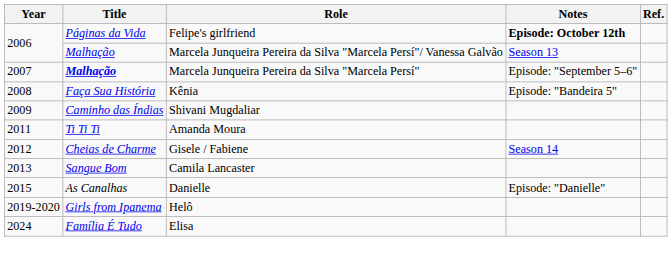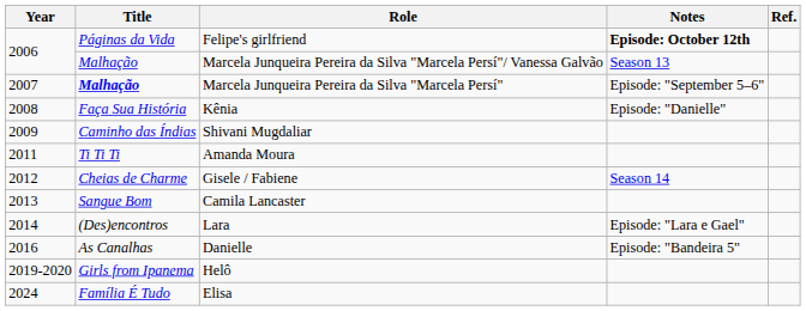 <table class="wikitable">
 <tr>
 <th>Year</th>
 <th>Title</th>
 <th>Role</th>
 <th>Notes</th>
 <th>Ref.</th>
 </tr>
 <tr>
 <td rowspan="2">2006</td>
 <td><em><a href='#'>Páginas da Vida</a></em></td>
 <td>Felipe's girlfriend</td>
 <td><strong>Episode: October 12th</strong></td>
 <td></td>
 </tr>
 <tr>
 <td><em><a href='#'>Malhação</a></em></td>
 <td>Marcela Junqueira Pereira da Silva "Marcela Persí"/ Vanessa Galvão</td>
 <td><a href='#'>Season 13</a></td>
 <td></td>
 </tr>
 <tr>
 <td>2007</td>
 <td><strong><em><a href='#'>Malhação</a></em></strong></td>
 <td>Marcela Junqueira Pereira da Silva "Marcela Persí"</td>
 <td>Episode: "September 5–6"</td>
 <td></td>
 </tr>
 <tr>
 <td>2008</td>
 <td><em><a href='#'>Faça Sua História</a></em></td>
 <td>Kênia</td>
-<td>Episode: "Bandeira 5"</td>
+<td>Episode: "Danielle"</td>
 <td></td>
 </tr>
 <tr>
 <td>2009</td>
 <td><em><a href='#'>Caminho das Índias</a></em></td>
 <td>Shivani Mugdaliar</td>
 <td></td>
 <td></td>
 </tr>
 <tr>
 <td>2011</td>
 <td><em><a href='#'>Ti Ti Ti</a></em></td>
 <td>Amanda Moura</td>
 <td></td>
 <td></td>
 </tr>
 <tr>
 <td>2012</td>
 <td><em><a href='#'>Cheias de Charme</a></em></td>
 <td>Gisele / Fabiene</td>
 <td><a href='#'>Season 14</a></td>
 <td></td>
 </tr>
 <tr>
 <td>2013</td>
 <td><em><a href='#'>Sangue Bom</a></em></td>
 <td>Camila Lancaster</td>
 <td></td>
 <td></td>
 </tr>
 <tr>
-<td>2015</td>
+<td>2014</td>
+<td><em>(Des)encontros</em></td>
+<td>Lara</td>
+<td>Episode: "Lara e Gael"</td>
+<td></td>
+</tr>
+<tr>
+<td>2016</td>
 <td><em>As Canalhas</em></td>
 <td>Danielle</td>
-<td>Episode: "Danielle"</td>
+<td>Episode: "Bandeira 5"</td>
 <td></td>
 </tr>
 <tr>
 <td>2019-2020</td>
 <td><em><a href='#'>Girls from Ipanema</a></em></td>
 <td>Helô</td>
 <td></td>
 <td></td>
 </tr>
 <tr>
 <td>2024</td>
 <td><em><a href='#'>Família É Tudo</a></em></td>
 <td>Elisa</td>
 <td></td>
 <td></td>
 </tr>
 </table>
